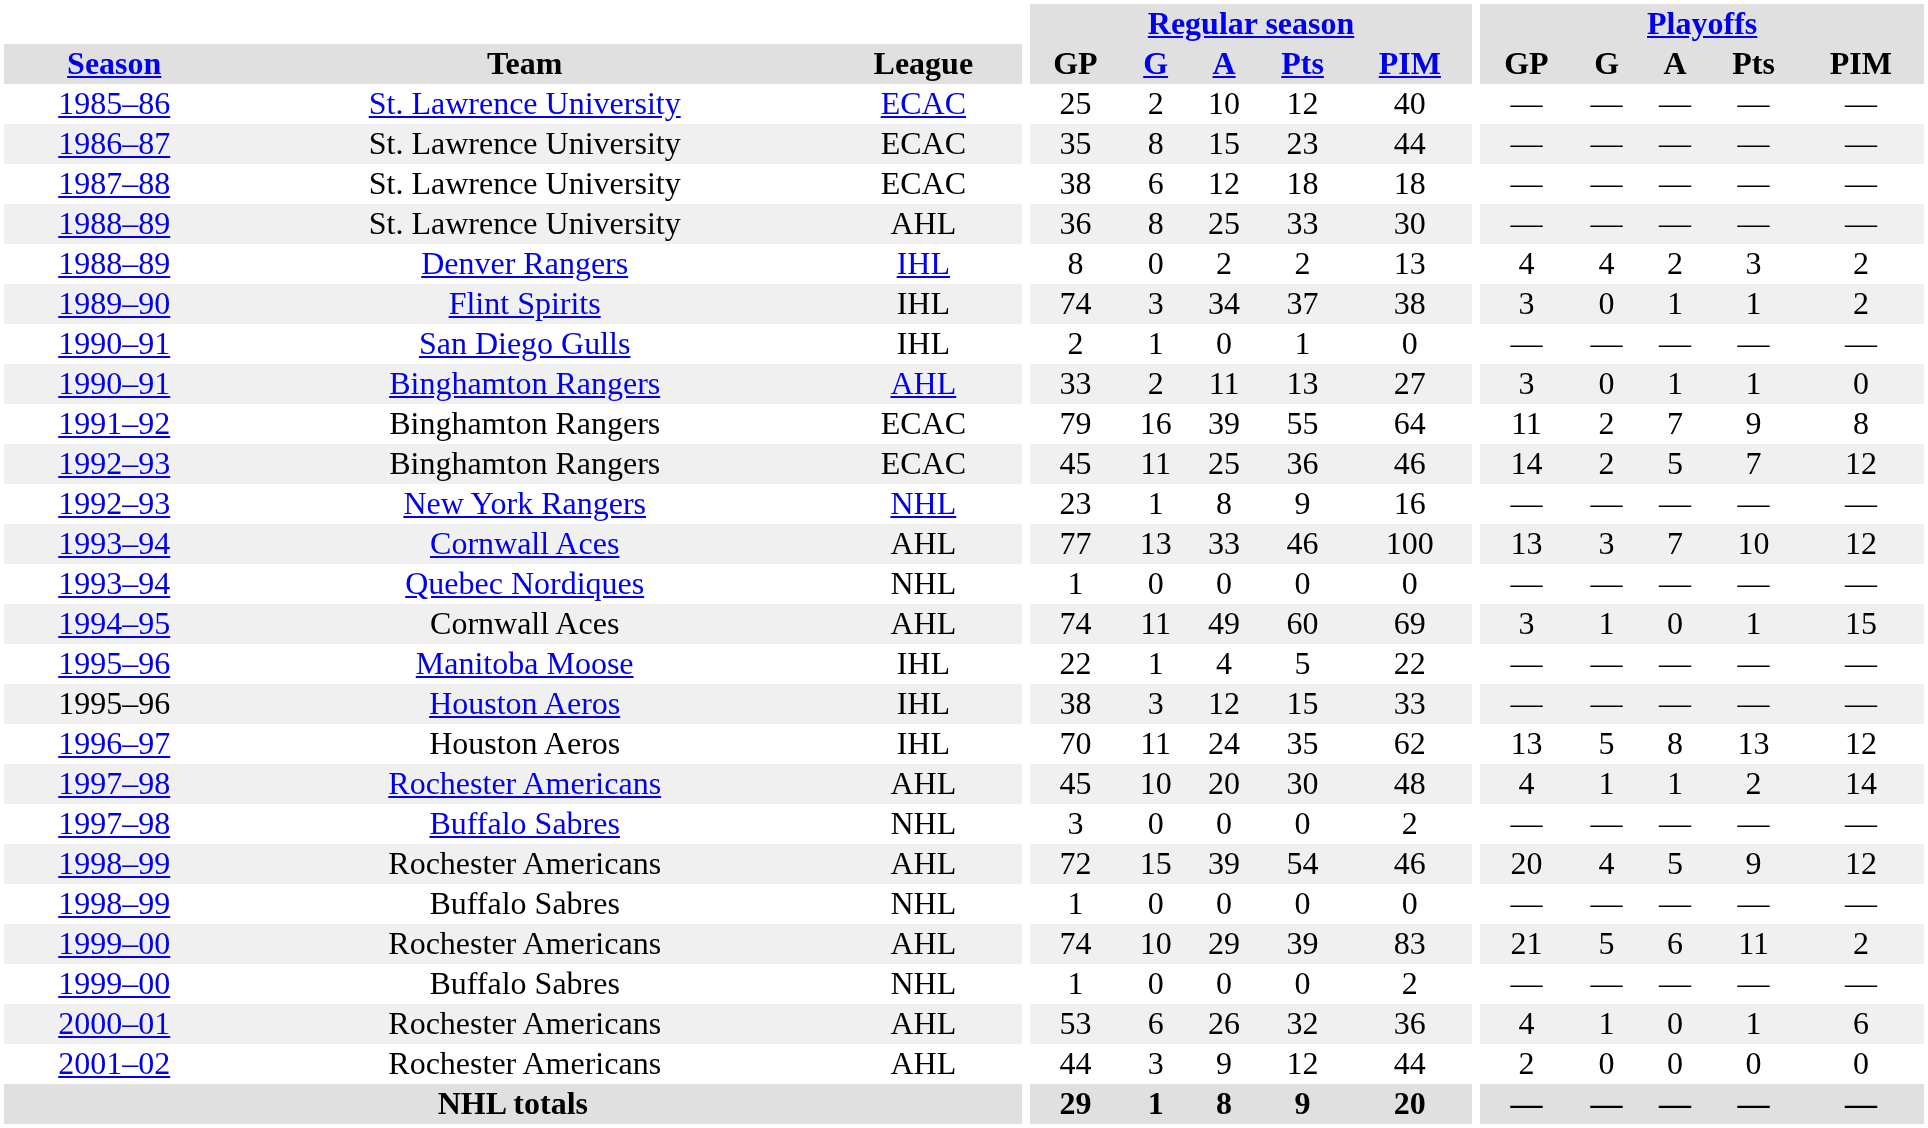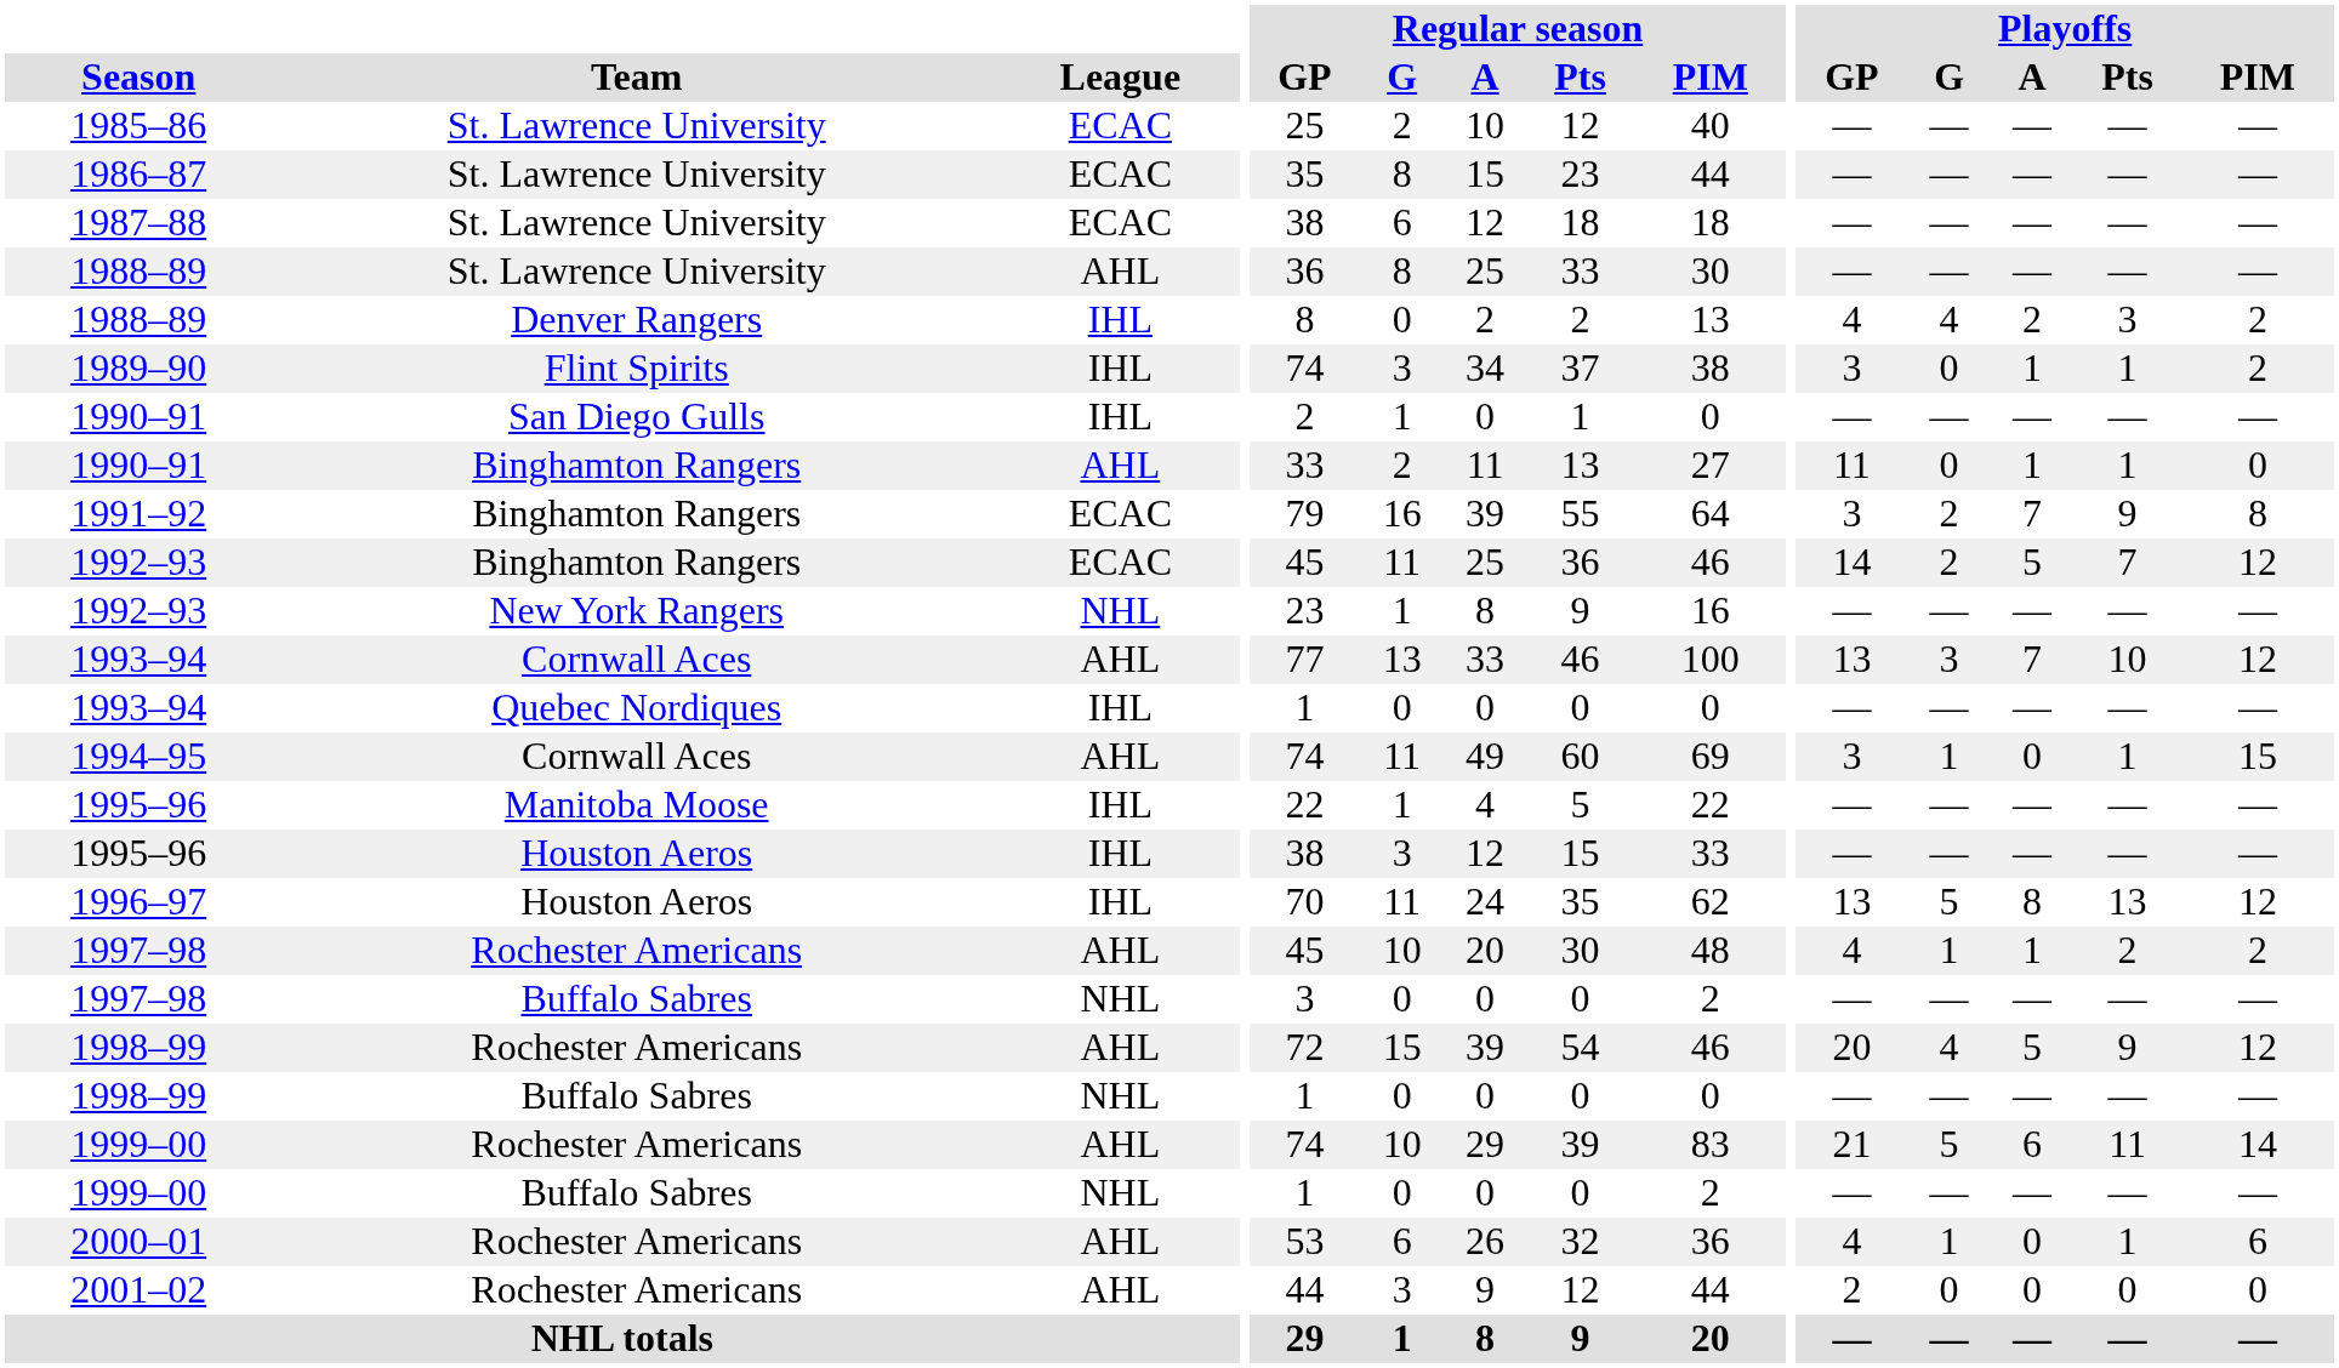 <table border="0" cellpadding="1" cellspacing="0" style="text-align:center; width:60em">
 <tr bgcolor="#e0e0e0">
 <th colspan="3" bgcolor="#ffffff"></th>
 <th rowspan="99" bgcolor="#ffffff"></th>
 <th colspan="5"><a href='#'>Regular season</a></th>
 <th rowspan="99" bgcolor="#ffffff"></th>
 <th colspan="5"><a href='#'>Playoffs</a></th>
 </tr>
 <tr bgcolor="#e0e0e0">
 <th><a href='#'>Season</a></th>
 <th>Team</th>
 <th>League</th>
 <th>GP</th>
 <th><a href='#'>G</a></th>
 <th><a href='#'>A</a></th>
 <th><a href='#'>Pts</a></th>
 <th><a href='#'>PIM</a></th>
 <th>GP</th>
 <th>G</th>
 <th>A</th>
 <th>Pts</th>
 <th>PIM</th>
 </tr>
 <tr>
 <td><a href='#'>1985–86</a></td>
 <td><a href='#'>St. Lawrence University</a></td>
 <td><a href='#'>ECAC</a></td>
 <td>25</td>
 <td>2</td>
 <td>10</td>
 <td>12</td>
 <td>40</td>
 <td>—</td>
 <td>—</td>
 <td>—</td>
 <td>—</td>
 <td>—</td>
 </tr>
 <tr bgcolor="#f0f0f0">
 <td><a href='#'>1986–87</a></td>
 <td>St. Lawrence University</td>
 <td>ECAC</td>
 <td>35</td>
 <td>8</td>
 <td>15</td>
 <td>23</td>
 <td>44</td>
 <td>—</td>
 <td>—</td>
 <td>—</td>
 <td>—</td>
 <td>—</td>
 </tr>
 <tr>
 <td><a href='#'>1987–88</a></td>
 <td>St. Lawrence University</td>
 <td>ECAC</td>
 <td>38</td>
 <td>6</td>
 <td>12</td>
 <td>18</td>
 <td>18</td>
 <td>—</td>
 <td>—</td>
 <td>—</td>
 <td>—</td>
 <td>—</td>
 </tr>
 <tr bgcolor="#f0f0f0">
 <td><a href='#'>1988–89</a></td>
 <td>St. Lawrence University</td>
 <td>AHL</td>
 <td>36</td>
 <td>8</td>
 <td>25</td>
 <td>33</td>
 <td>30</td>
 <td>—</td>
 <td>—</td>
 <td>—</td>
 <td>—</td>
 <td>—</td>
 </tr>
 <tr>
 <td><a href='#'>1988–89</a></td>
 <td><a href='#'>Denver Rangers</a></td>
 <td><a href='#'>IHL</a></td>
 <td>8</td>
 <td>0</td>
 <td>2</td>
 <td>2</td>
 <td>13</td>
 <td>4</td>
 <td>4</td>
 <td>2</td>
 <td>3</td>
 <td>2</td>
 </tr>
 <tr bgcolor="#f0f0f0">
 <td><a href='#'>1989–90</a></td>
 <td><a href='#'>Flint Spirits</a></td>
 <td>IHL</td>
 <td>74</td>
 <td>3</td>
 <td>34</td>
 <td>37</td>
 <td>38</td>
 <td>3</td>
 <td>0</td>
 <td>1</td>
 <td>1</td>
 <td>2</td>
 </tr>
 <tr>
 <td><a href='#'>1990–91</a></td>
 <td><a href='#'>San Diego Gulls</a></td>
 <td>IHL</td>
 <td>2</td>
 <td>1</td>
 <td>0</td>
 <td>1</td>
 <td>0</td>
 <td>—</td>
 <td>—</td>
 <td>—</td>
 <td>—</td>
 <td>—</td>
 </tr>
 <tr bgcolor="#f0f0f0">
 <td><a href='#'>1990–91</a></td>
 <td><a href='#'>Binghamton Rangers</a></td>
 <td><a href='#'>AHL</a></td>
 <td>33</td>
 <td>2</td>
 <td>11</td>
 <td>13</td>
 <td>27</td>
-<td>3</td>
+<td>11</td>
 <td>0</td>
 <td>1</td>
 <td>1</td>
 <td>0</td>
 </tr>
 <tr>
 <td><a href='#'>1991–92</a></td>
 <td>Binghamton Rangers</td>
 <td>ECAC</td>
 <td>79</td>
 <td>16</td>
 <td>39</td>
 <td>55</td>
 <td>64</td>
-<td>11</td>
+<td>3</td>
 <td>2</td>
 <td>7</td>
 <td>9</td>
 <td>8</td>
 </tr>
 <tr bgcolor="#f0f0f0">
 <td><a href='#'>1992–93</a></td>
 <td>Binghamton Rangers</td>
 <td>ECAC</td>
 <td>45</td>
 <td>11</td>
 <td>25</td>
 <td>36</td>
 <td>46</td>
 <td>14</td>
 <td>2</td>
 <td>5</td>
 <td>7</td>
 <td>12</td>
 </tr>
 <tr>
 <td><a href='#'>1992–93</a></td>
 <td><a href='#'>New York Rangers</a></td>
 <td><a href='#'>NHL</a></td>
 <td>23</td>
 <td>1</td>
 <td>8</td>
 <td>9</td>
 <td>16</td>
 <td>—</td>
 <td>—</td>
 <td>—</td>
 <td>—</td>
 <td>—</td>
 </tr>
 <tr bgcolor="#f0f0f0">
 <td><a href='#'>1993–94</a></td>
 <td><a href='#'>Cornwall Aces</a></td>
 <td>AHL</td>
 <td>77</td>
 <td>13</td>
 <td>33</td>
 <td>46</td>
 <td>100</td>
 <td>13</td>
 <td>3</td>
 <td>7</td>
 <td>10</td>
 <td>12</td>
 </tr>
 <tr>
 <td><a href='#'>1993–94</a></td>
 <td><a href='#'>Quebec Nordiques</a></td>
-<td>NHL</td>
+<td>IHL</td>
 <td>1</td>
 <td>0</td>
 <td>0</td>
 <td>0</td>
 <td>0</td>
 <td>—</td>
 <td>—</td>
 <td>—</td>
 <td>—</td>
 <td>—</td>
 </tr>
 <tr bgcolor="#f0f0f0">
 <td><a href='#'>1994–95</a></td>
 <td>Cornwall Aces</td>
 <td>AHL</td>
 <td>74</td>
 <td>11</td>
 <td>49</td>
 <td>60</td>
 <td>69</td>
 <td>3</td>
 <td>1</td>
 <td>0</td>
 <td>1</td>
 <td>15</td>
 </tr>
 <tr>
 <td><a href='#'>1995–96</a></td>
 <td><a href='#'>Manitoba Moose</a></td>
 <td>IHL</td>
 <td>22</td>
 <td>1</td>
 <td>4</td>
 <td>5</td>
 <td>22</td>
 <td>—</td>
 <td>—</td>
 <td>—</td>
 <td>—</td>
 <td>—</td>
 </tr>
 <tr bgcolor="#f0f0f0">
 <td>1995–96</td>
 <td><a href='#'>Houston Aeros</a></td>
 <td>IHL</td>
 <td>38</td>
 <td>3</td>
 <td>12</td>
 <td>15</td>
 <td>33</td>
 <td>—</td>
 <td>—</td>
 <td>—</td>
 <td>—</td>
 <td>—</td>
 </tr>
 <tr>
 <td><a href='#'>1996–97</a></td>
 <td>Houston Aeros</td>
 <td>IHL</td>
 <td>70</td>
 <td>11</td>
 <td>24</td>
 <td>35</td>
 <td>62</td>
 <td>13</td>
 <td>5</td>
 <td>8</td>
 <td>13</td>
 <td>12</td>
 </tr>
 <tr bgcolor="#f0f0f0">
 <td><a href='#'>1997–98</a></td>
 <td><a href='#'>Rochester Americans</a></td>
 <td>AHL</td>
 <td>45</td>
 <td>10</td>
 <td>20</td>
 <td>30</td>
 <td>48</td>
 <td>4</td>
 <td>1</td>
 <td>1</td>
 <td>2</td>
-<td>14</td>
+<td>2</td>
 </tr>
 <tr>
 <td><a href='#'>1997–98</a></td>
 <td><a href='#'>Buffalo Sabres</a></td>
 <td>NHL</td>
 <td>3</td>
 <td>0</td>
 <td>0</td>
 <td>0</td>
 <td>2</td>
 <td>—</td>
 <td>—</td>
 <td>—</td>
 <td>—</td>
 <td>—</td>
 </tr>
 <tr bgcolor="#f0f0f0">
 <td><a href='#'>1998–99</a></td>
 <td>Rochester Americans</td>
 <td>AHL</td>
 <td>72</td>
 <td>15</td>
 <td>39</td>
 <td>54</td>
 <td>46</td>
 <td>20</td>
 <td>4</td>
 <td>5</td>
 <td>9</td>
 <td>12</td>
 </tr>
 <tr>
 <td><a href='#'>1998–99</a></td>
 <td>Buffalo Sabres</td>
 <td>NHL</td>
 <td>1</td>
 <td>0</td>
 <td>0</td>
 <td>0</td>
 <td>0</td>
 <td>—</td>
 <td>—</td>
 <td>—</td>
 <td>—</td>
 <td>—</td>
 </tr>
 <tr bgcolor="#f0f0f0">
 <td><a href='#'>1999–00</a></td>
 <td>Rochester Americans</td>
 <td>AHL</td>
 <td>74</td>
 <td>10</td>
 <td>29</td>
 <td>39</td>
 <td>83</td>
 <td>21</td>
 <td>5</td>
 <td>6</td>
 <td>11</td>
-<td>2</td>
+<td>14</td>
 </tr>
 <tr>
 <td><a href='#'>1999–00</a></td>
 <td>Buffalo Sabres</td>
 <td>NHL</td>
 <td>1</td>
 <td>0</td>
 <td>0</td>
 <td>0</td>
 <td>2</td>
 <td>—</td>
 <td>—</td>
 <td>—</td>
 <td>—</td>
 <td>—</td>
 </tr>
 <tr bgcolor="#f0f0f0">
 <td><a href='#'>2000–01</a></td>
 <td>Rochester Americans</td>
 <td>AHL</td>
 <td>53</td>
 <td>6</td>
 <td>26</td>
 <td>32</td>
 <td>36</td>
 <td>4</td>
 <td>1</td>
 <td>0</td>
 <td>1</td>
 <td>6</td>
 </tr>
 <tr>
 <td><a href='#'>2001–02</a></td>
 <td>Rochester Americans</td>
 <td>AHL</td>
 <td>44</td>
 <td>3</td>
 <td>9</td>
 <td>12</td>
 <td>44</td>
 <td>2</td>
 <td>0</td>
 <td>0</td>
 <td>0</td>
 <td>0</td>
 </tr>
 <tr bgcolor="#e0e0e0">
 <th colspan="3">NHL totals</th>
 <th>29</th>
 <th>1</th>
 <th>8</th>
 <th>9</th>
 <th>20</th>
 <th>—</th>
 <th>—</th>
 <th>—</th>
 <th>—</th>
 <th>—</th>
 </tr>
 </table>
